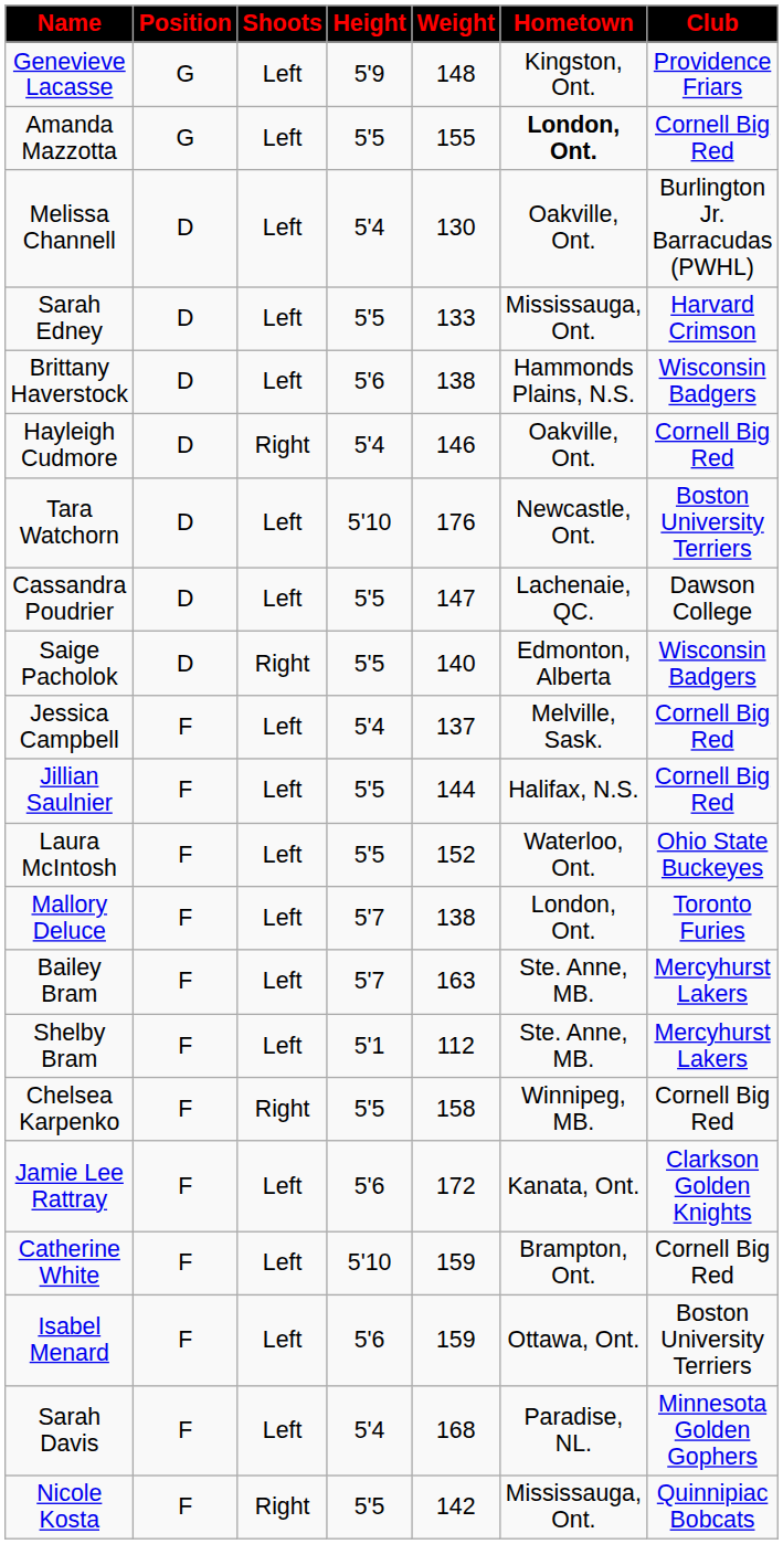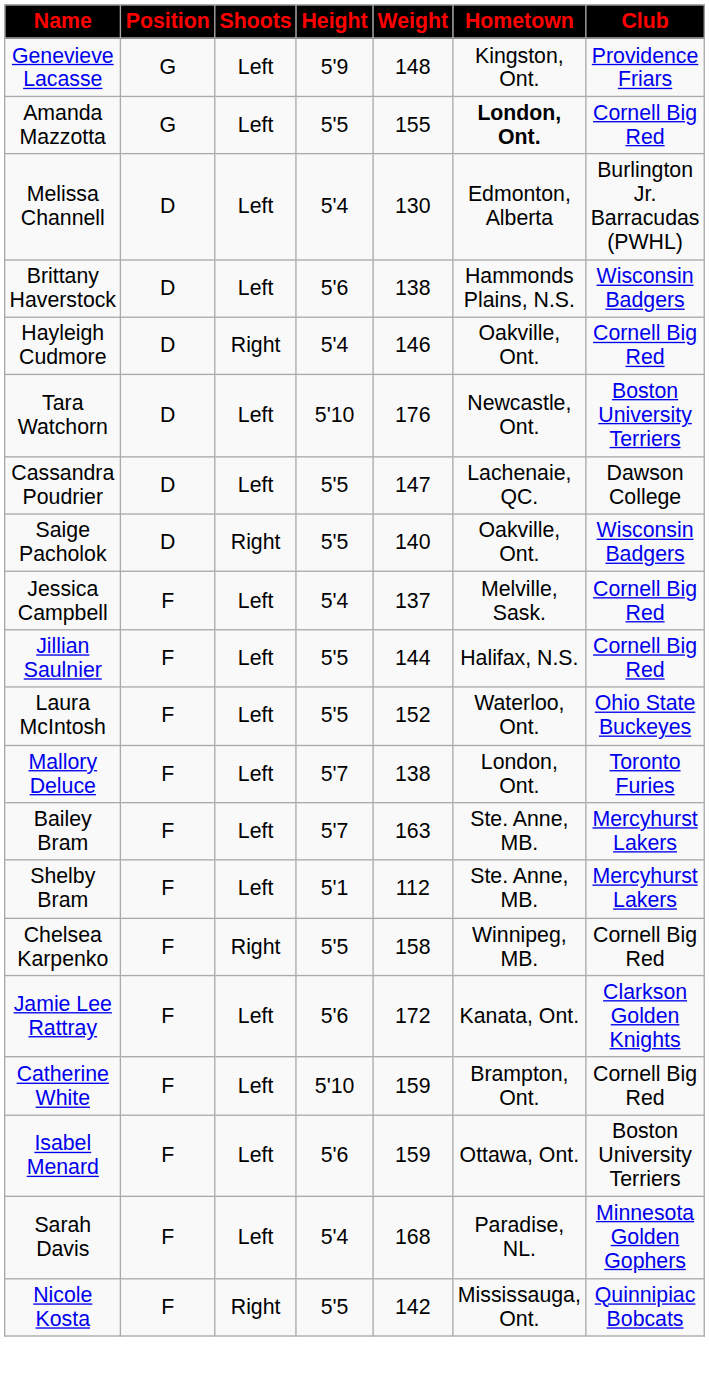 <table class="wikitable" style="width:80%;">
 <tr style="text-align:center; background:black; color:red;">
 <td><strong>Name</strong></td>
 <td><strong>Position</strong></td>
 <td><strong>Shoots</strong></td>
 <td><strong>Height</strong></td>
 <td><strong>Weight</strong></td>
 <td><strong>Hometown</strong></td>
 <td><strong>Club</strong></td>
 </tr>
 <tr style="text-align:center;" bgcolor="">
 <td><a href='#'>Genevieve Lacasse</a></td>
 <td>G</td>
 <td>Left</td>
 <td>5'9</td>
 <td>148</td>
 <td>Kingston, Ont.</td>
 <td><a href='#'>Providence Friars</a></td>
 </tr>
 <tr style="text-align:center;" bgcolor="">
 <td>Amanda Mazzotta</td>
 <td>G</td>
 <td>Left</td>
 <td>5'5</td>
 <td>155</td>
 <td><strong>London, Ont.</strong></td>
 <td><a href='#'>Cornell Big Red</a></td>
 </tr>
 <tr style="text-align:center;" bgcolor="">
 <td>Melissa Channell</td>
 <td>D</td>
 <td>Left</td>
 <td>5'4</td>
 <td>130</td>
-<td>Oakville, Ont.</td>
+<td>Edmonton, Alberta</td>
 <td>Burlington Jr. Barracudas (PWHL)</td>
-</tr>
-<tr style="text-align:center;" bgcolor="">
-<td>Sarah Edney</td>
-<td>D</td>
-<td>Left</td>
-<td>5'5</td>
-<td>133</td>
-<td>Mississauga, Ont.</td>
-<td><a href='#'>Harvard Crimson</a></td>
 </tr>
 <tr style="text-align:center;" bgcolor="">
 <td>Brittany Haverstock</td>
 <td>D</td>
 <td>Left</td>
 <td>5'6</td>
 <td>138</td>
 <td>Hammonds Plains, N.S.</td>
 <td><a href='#'>Wisconsin Badgers</a></td>
 </tr>
 <tr style="text-align:center;" bgcolor="">
 <td>Hayleigh Cudmore</td>
 <td>D</td>
 <td>Right</td>
 <td>5'4</td>
 <td>146</td>
 <td>Oakville, Ont.</td>
 <td><a href='#'>Cornell Big Red</a></td>
 </tr>
 <tr style="text-align:center;" bgcolor="">
 <td>Tara Watchorn</td>
 <td>D</td>
 <td>Left</td>
 <td>5'10</td>
 <td>176</td>
 <td>Newcastle, Ont.</td>
 <td><a href='#'>Boston University Terriers</a></td>
 </tr>
 <tr style="text-align:center;" bgcolor="">
 <td>Cassandra Poudrier</td>
 <td>D</td>
 <td>Left</td>
 <td>5'5</td>
 <td>147</td>
 <td>Lachenaie, QC.</td>
 <td>Dawson College</td>
 </tr>
 <tr style="text-align:center;" bgcolor="">
 <td>Saige Pacholok</td>
 <td>D</td>
 <td>Right</td>
 <td>5'5</td>
 <td>140</td>
-<td>Edmonton, Alberta</td>
+<td>Oakville, Ont.</td>
 <td><a href='#'>Wisconsin Badgers</a></td>
 </tr>
 <tr style="text-align:center;" bgcolor="">
 <td>Jessica Campbell</td>
 <td>F</td>
 <td>Left</td>
 <td>5'4</td>
 <td>137</td>
 <td>Melville, Sask.</td>
 <td><a href='#'>Cornell Big Red</a></td>
 </tr>
 <tr style="text-align:center;" bgcolor="">
 <td><a href='#'>Jillian Saulnier</a></td>
 <td>F</td>
 <td>Left</td>
 <td>5'5</td>
 <td>144</td>
 <td>Halifax, N.S.</td>
 <td><a href='#'>Cornell Big Red</a></td>
 </tr>
 <tr style="text-align:center;" bgcolor="">
 <td>Laura McIntosh</td>
 <td>F</td>
 <td>Left</td>
 <td>5'5</td>
 <td>152</td>
 <td>Waterloo, Ont.</td>
 <td><a href='#'>Ohio State Buckeyes</a></td>
 </tr>
 <tr style="text-align:center;" bgcolor="">
 <td><a href='#'>Mallory Deluce</a></td>
 <td>F</td>
 <td>Left</td>
 <td>5'7</td>
 <td>138</td>
 <td>London, Ont.</td>
 <td><a href='#'>Toronto Furies</a></td>
 </tr>
 <tr style="text-align:center;" bgcolor="">
 <td>Bailey Bram</td>
 <td>F</td>
 <td>Left</td>
 <td>5'7</td>
 <td>163</td>
 <td>Ste. Anne, MB.</td>
 <td><a href='#'>Mercyhurst Lakers</a></td>
 </tr>
 <tr style="text-align:center;" bgcolor="">
 <td>Shelby Bram</td>
 <td>F</td>
 <td>Left</td>
 <td>5'1</td>
 <td>112</td>
 <td>Ste. Anne, MB.</td>
 <td><a href='#'>Mercyhurst Lakers</a></td>
 </tr>
 <tr style="text-align:center;" bgcolor="">
 <td>Chelsea Karpenko</td>
 <td>F</td>
 <td>Right</td>
 <td>5'5</td>
 <td>158</td>
 <td>Winnipeg, MB.</td>
 <td>Cornell Big Red</td>
 </tr>
 <tr style="text-align:center;" bgcolor="">
 <td><a href='#'>Jamie Lee Rattray</a></td>
 <td>F</td>
 <td>Left</td>
 <td>5'6</td>
 <td>172</td>
 <td>Kanata, Ont.</td>
 <td><a href='#'>Clarkson Golden Knights</a></td>
 </tr>
 <tr style="text-align:center;" bgcolor="">
 <td><a href='#'>Catherine White</a></td>
 <td>F</td>
 <td>Left</td>
 <td>5'10</td>
 <td>159</td>
 <td>Brampton, Ont.</td>
 <td>Cornell Big Red</td>
 </tr>
 <tr style="text-align:center;" bgcolor="">
 <td><a href='#'>Isabel Menard</a></td>
 <td>F</td>
 <td>Left</td>
 <td>5'6</td>
 <td>159</td>
 <td>Ottawa, Ont.</td>
 <td>Boston University Terriers</td>
 </tr>
 <tr style="text-align:center;" bgcolor="">
 <td>Sarah Davis</td>
 <td>F</td>
 <td>Left</td>
 <td>5'4</td>
 <td>168</td>
 <td>Paradise, NL.</td>
 <td><a href='#'>Minnesota Golden Gophers</a></td>
 </tr>
 <tr style="text-align:center;" bgcolor="">
 <td><a href='#'>Nicole Kosta</a></td>
 <td>F</td>
 <td>Right</td>
 <td>5'5</td>
 <td>142</td>
 <td>Mississauga, Ont.</td>
 <td><a href='#'>Quinnipiac Bobcats</a></td>
 </tr>
 </table>
